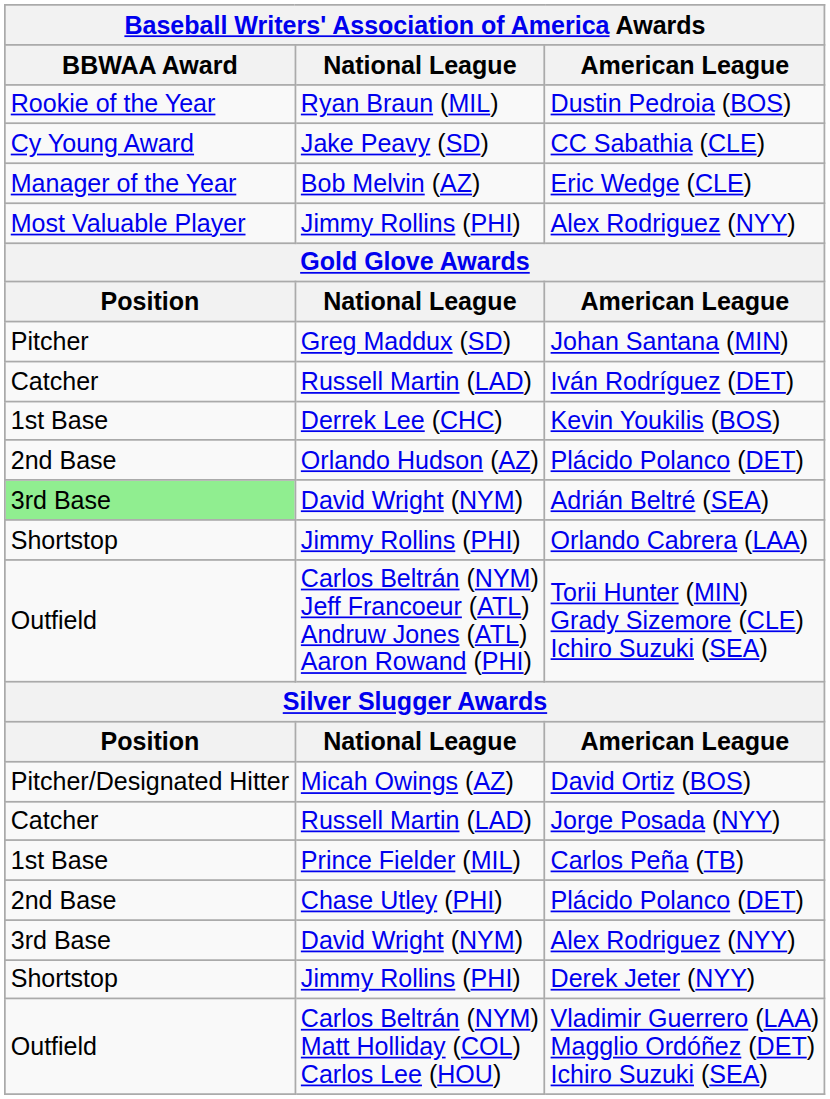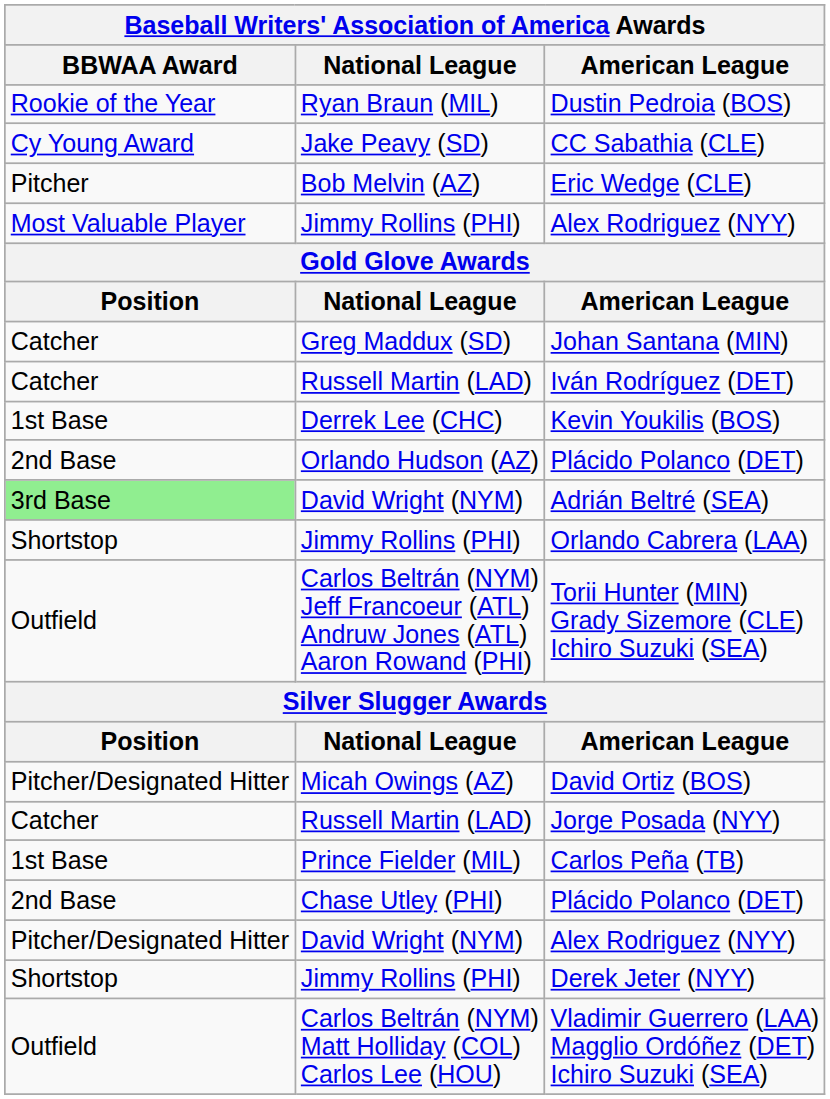 <table class="wikitable" style="font-size:90%;">
 <tr>
 <th colspan=9><a href='#'>Baseball Writers' Association of America</a> Awards</th>
 </tr>
 <tr>
 <th>BBWAA Award</th>
 <th>National League</th>
 <th>American League</th>
 </tr>
 <tr>
 <td><a href='#'>Rookie of the Year</a></td>
 <td><a href='#'>Ryan Braun</a> (<a href='#'>MIL</a>)</td>
 <td><a href='#'>Dustin Pedroia</a> (<a href='#'>BOS</a>)</td>
 </tr>
 <tr>
 <td><a href='#'>Cy Young Award</a></td>
 <td><a href='#'>Jake Peavy</a> (<a href='#'>SD</a>)</td>
 <td><a href='#'>CC Sabathia</a> (<a href='#'>CLE</a>)</td>
 </tr>
 <tr>
-<td><a href='#'>Manager of the Year</a></td>
+<td>Pitcher</td>
 <td><a href='#'>Bob Melvin</a> (<a href='#'>AZ</a>)</td>
 <td><a href='#'>Eric Wedge</a> (<a href='#'>CLE</a>)</td>
 </tr>
 <tr>
 <td><a href='#'>Most Valuable Player</a></td>
 <td><a href='#'>Jimmy Rollins</a> (<a href='#'>PHI</a>)</td>
 <td><a href='#'>Alex Rodriguez</a> (<a href='#'>NYY</a>)</td>
 </tr>
 <tr>
 <th colspan=9><a href='#'>Gold Glove Awards</a></th>
 </tr>
 <tr>
 <th>Position</th>
 <th>National League</th>
 <th>American League</th>
 </tr>
 <tr>
-<td>Pitcher</td>
+<td>Catcher</td>
 <td><a href='#'>Greg Maddux</a> (<a href='#'>SD</a>)</td>
 <td><a href='#'>Johan Santana</a> (<a href='#'>MIN</a>)</td>
 </tr>
 <tr>
 <td>Catcher</td>
 <td><a href='#'>Russell Martin</a> (<a href='#'>LAD</a>)</td>
 <td><a href='#'>Iván Rodríguez</a> (<a href='#'>DET</a>)</td>
 </tr>
 <tr>
 <td>1st Base</td>
 <td><a href='#'>Derrek Lee</a> (<a href='#'>CHC</a>)</td>
 <td><a href='#'>Kevin Youkilis</a> (<a href='#'>BOS</a>)</td>
 </tr>
 <tr>
 <td>2nd Base</td>
 <td><a href='#'>Orlando Hudson</a> (<a href='#'>AZ</a>)</td>
 <td><a href='#'>Plácido Polanco</a> (<a href='#'>DET</a>)</td>
 </tr>
 <tr>
 <td style="background: lightgreen;">3rd Base</td>
 <td><a href='#'>David Wright</a> (<a href='#'>NYM</a>)</td>
 <td><a href='#'>Adrián Beltré</a> (<a href='#'>SEA</a>)</td>
 </tr>
 <tr>
 <td>Shortstop</td>
 <td><a href='#'>Jimmy Rollins</a> (<a href='#'>PHI</a>)</td>
 <td><a href='#'>Orlando Cabrera</a> (<a href='#'>LAA</a>)</td>
 </tr>
 <tr>
 <td>Outfield</td>
 <td><a href='#'>Carlos Beltrán</a> (<a href='#'>NYM</a>)<br><a href='#'>Jeff Francoeur</a> (<a href='#'>ATL</a>)<br><a href='#'>Andruw Jones</a> (<a href='#'>ATL</a>)<br><a href='#'>Aaron Rowand</a> (<a href='#'>PHI</a>)</td>
 <td><a href='#'>Torii Hunter</a> (<a href='#'>MIN</a>)<br><a href='#'>Grady Sizemore</a> (<a href='#'>CLE</a>)<br><a href='#'>Ichiro Suzuki</a> (<a href='#'>SEA</a>)</td>
 </tr>
 <tr>
 <th colspan=9><a href='#'>Silver Slugger Awards</a></th>
 </tr>
 <tr>
 <th>Position</th>
 <th>National League</th>
 <th>American League</th>
 </tr>
 <tr>
 <td>Pitcher/Designated Hitter</td>
 <td><a href='#'>Micah Owings</a> (<a href='#'>AZ</a>)</td>
 <td><a href='#'>David Ortiz</a> (<a href='#'>BOS</a>)</td>
 </tr>
 <tr>
 <td>Catcher</td>
 <td><a href='#'>Russell Martin</a> (<a href='#'>LAD</a>)</td>
 <td><a href='#'>Jorge Posada</a> (<a href='#'>NYY</a>)</td>
 </tr>
 <tr>
 <td>1st Base</td>
 <td><a href='#'>Prince Fielder</a> (<a href='#'>MIL</a>)</td>
 <td><a href='#'>Carlos Peña</a> (<a href='#'>TB</a>)</td>
 </tr>
 <tr>
 <td>2nd Base</td>
 <td><a href='#'>Chase Utley</a> (<a href='#'>PHI</a>)</td>
 <td><a href='#'>Plácido Polanco</a> (<a href='#'>DET</a>)</td>
 </tr>
 <tr>
-<td>3rd Base</td>
+<td>Pitcher/Designated Hitter</td>
 <td><a href='#'>David Wright</a> (<a href='#'>NYM</a>)</td>
 <td><a href='#'>Alex Rodriguez</a> (<a href='#'>NYY</a>)</td>
 </tr>
 <tr>
 <td>Shortstop</td>
 <td><a href='#'>Jimmy Rollins</a> (<a href='#'>PHI</a>)</td>
 <td><a href='#'>Derek Jeter</a> (<a href='#'>NYY</a>)</td>
 </tr>
 <tr>
 <td>Outfield</td>
 <td><a href='#'>Carlos Beltrán</a> (<a href='#'>NYM</a>)<br><a href='#'>Matt Holliday</a> (<a href='#'>COL</a>)<br><a href='#'>Carlos Lee</a> (<a href='#'>HOU</a>)</td>
 <td><a href='#'>Vladimir Guerrero</a> (<a href='#'>LAA</a>)<br><a href='#'>Magglio Ordóñez</a> (<a href='#'>DET</a>)<br><a href='#'>Ichiro Suzuki</a> (<a href='#'>SEA</a>)</td>
 </tr>
 </table>
